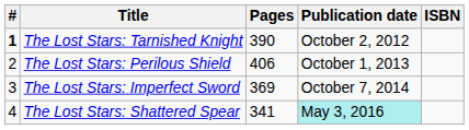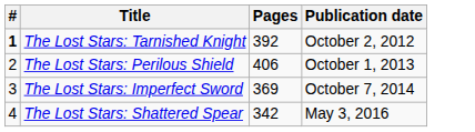 <table class="wikitable sortable">
 <tr>
 <th>#</th>
 <th>Title</th>
 <th>Pages</th>
 <th>Publication date</th>
-<th>ISBN</th>
 </tr>
 <tr>
 <td><strong>1</strong></td>
 <td><em><a href='#'>The Lost Stars: Tarnished Knight</a></em></td>
-<td>390</td>
+<td>392</td>
 <td>October 2, 2012</td>
-<td></td>
 </tr>
 <tr>
 <td>2</td>
 <td><em><a href='#'>The Lost Stars: Perilous Shield</a></em></td>
 <td>406</td>
 <td>October 1, 2013</td>
-<td></td>
 </tr>
 <tr>
 <td>3</td>
 <td><em><a href='#'>The Lost Stars: Imperfect Sword</a></em></td>
 <td>369</td>
 <td>October 7, 2014</td>
-<td></td>
 </tr>
 <tr>
 <td>4</td>
 <td><em><a href='#'>The Lost Stars: Shattered Spear</a></em></td>
-<td>341</td>
-<td style="background: paleturquoise;">May 3, 2016</td>
-<td></td>
+<td>342</td>
+<td>May 3, 2016</td>
 </tr>
 </table>
